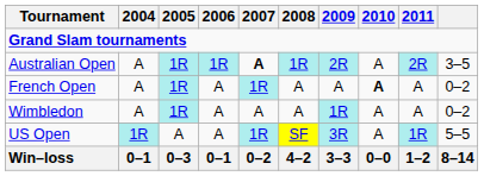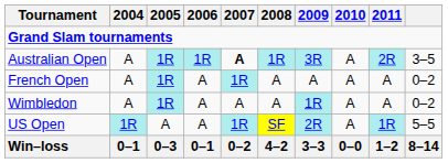 <table class=wikitable style=text-align:center>
 <tr>
 <th>Tournament</th>
 <th>2004</th>
 <th>2005</th>
 <th>2006</th>
 <th>2007</th>
 <th>2008</th>
 <th><a href='#'>2009</a></th>
 <th><a href='#'>2010</a></th>
 <th><a href='#'>2011</a></th>
 <th></th>
 </tr>
 <tr>
 <td colspan="15" style="text-align:left;"><strong><a href='#'>Grand Slam tournaments</a></strong></td>
 </tr>
 <tr>
 <td align=left><a href='#'>Australian Open</a></td>
 <td>A</td>
 <td bgcolor=afeeee><a href='#'>1R</a></td>
 <td bgcolor=afeeee><a href='#'>1R</a></td>
 <td><strong>A</strong></td>
 <td bgcolor=afeeee><a href='#'>1R</a></td>
-<td bgcolor=afeeee><a href='#'>2R</a></td>
+<td bgcolor=afeeee><a href='#'>3R</a></td>
 <td>A</td>
 <td bgcolor=afeeee><a href='#'>2R</a></td>
 <td>3–5</td>
 </tr>
 <tr>
 <td align=left><a href='#'>French Open</a></td>
 <td>A</td>
 <td bgcolor=afeeee><a href='#'>1R</a></td>
 <td>A</td>
 <td bgcolor=afeeee><a href='#'>1R</a></td>
 <td>A</td>
 <td>A</td>
-<td><strong>A</strong></td>
+<td>A</td>
 <td>A</td>
 <td>0–2</td>
 </tr>
 <tr>
 <td align=left><a href='#'>Wimbledon</a></td>
 <td>A</td>
 <td bgcolor=afeeee><a href='#'>1R</a></td>
 <td>A</td>
 <td>A</td>
 <td>A</td>
 <td bgcolor=afeeee><a href='#'>1R</a></td>
 <td>A</td>
 <td>A</td>
 <td>0–2</td>
 </tr>
 <tr>
 <td align=left><a href='#'>US Open</a></td>
 <td bgcolor=afeeee><a href='#'>1R</a></td>
 <td>A</td>
 <td>A</td>
 <td bgcolor=afeeee><a href='#'>1R</a></td>
 <td style="background:yellow;"><a href='#'>SF</a></td>
-<td bgcolor=afeeee><a href='#'>3R</a></td>
+<td bgcolor=afeeee><a href='#'>2R</a></td>
 <td>A</td>
 <td bgcolor=afeeee><a href='#'>1R</a></td>
 <td>5–5</td>
 </tr>
 <tr>
 <th style=text-align:left>Win–loss</th>
 <th>0–1</th>
 <th>0–3</th>
 <th>0–1</th>
 <th>0–2</th>
 <th>4–2</th>
 <th>3–3</th>
 <th>0–0</th>
 <th>1–2</th>
 <th>8–14</th>
 </tr>
 </table>
